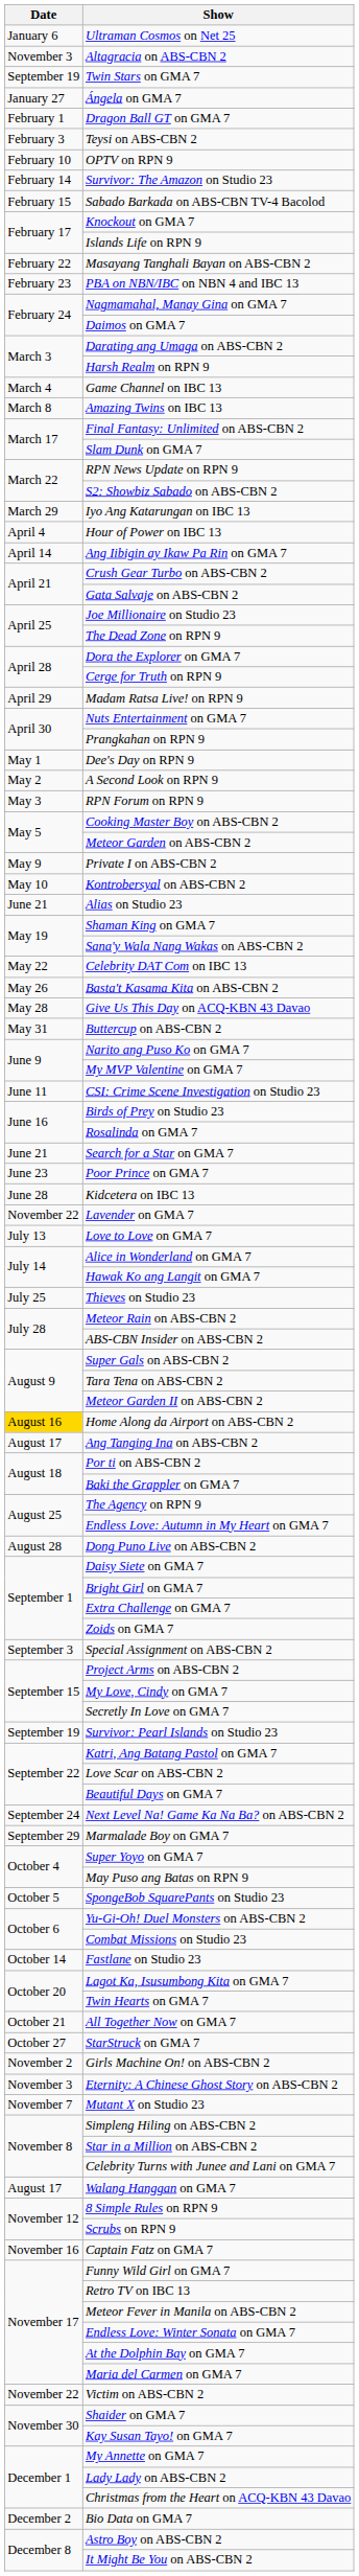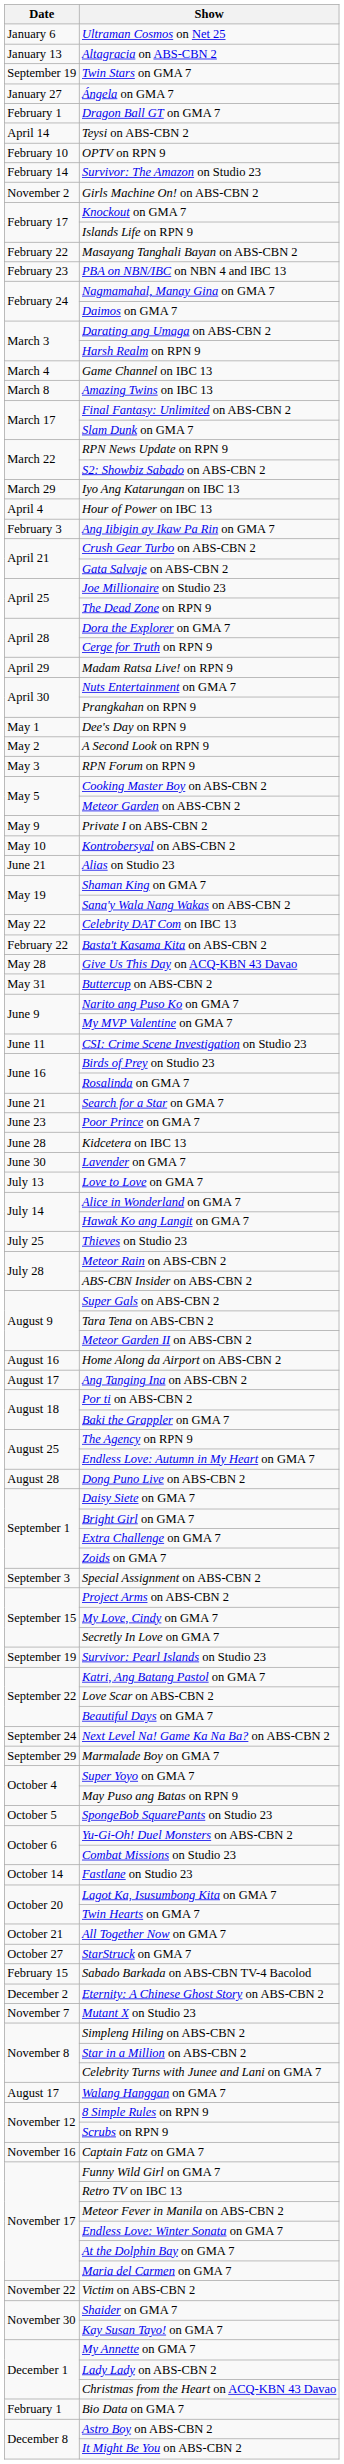 <table class="wikitable">
 <tr>
 <th>Date</th>
 <th>Show</th>
 </tr>
 <tr>
 <td>January 6</td>
 <td><em><a href='#'>Ultraman Cosmos</a></em> on <a href='#'>Net 25</a></td>
 </tr>
 <tr>
-<td>November 3</td>
+<td>January 13</td>
 <td><em><a href='#'>Altagracia</a></em> on <a href='#'>ABS-CBN 2</a></td>
 </tr>
 <tr>
 <td>September 19</td>
 <td><em><a href='#'>Twin Stars</a></em> on GMA 7</td>
 </tr>
 <tr>
 <td>January 27</td>
 <td><em><a href='#'>Ángela</a></em> on GMA 7</td>
 </tr>
 <tr>
 <td>February 1</td>
 <td><em><a href='#'>Dragon Ball GT</a></em> on GMA 7</td>
 </tr>
 <tr>
-<td>February 3</td>
+<td>April 14</td>
 <td><em>Teysi</em> on ABS-CBN 2</td>
 </tr>
 <tr>
 <td>February 10</td>
 <td><em>OPTV</em> on RPN 9</td>
 </tr>
 <tr>
 <td>February 14</td>
 <td><em><a href='#'>Survivor: The Amazon</a></em> on Studio 23</td>
 </tr>
 <tr>
-<td>February 15</td>
-<td><em>Sabado Barkada</em> on ABS-CBN TV-4 Bacolod</td>
+<td>November 2</td>
+<td><em>Girls Machine On!</em> on ABS-CBN 2</td>
 </tr>
 <tr>
 <td rowspan="2">February 17</td>
 <td><em><a href='#'>Knockout</a></em> on GMA 7</td>
 </tr>
 <tr>
 <td><em>Islands Life</em> on RPN 9</td>
 </tr>
 <tr>
 <td>February 22</td>
 <td><em>Masayang Tanghali Bayan</em> on ABS-CBN 2</td>
 </tr>
 <tr>
 <td>February 23</td>
 <td><em><a href='#'>PBA on NBN/IBC</a></em> on NBN 4 and IBC 13</td>
 </tr>
 <tr>
 <td rowspan="2">February 24</td>
 <td><em><a href='#'>Nagmamahal, Manay Gina</a></em> on GMA 7</td>
 </tr>
 <tr>
 <td><em><a href='#'>Daimos</a></em> on GMA 7</td>
 </tr>
 <tr>
 <td rowspan="2">March 3</td>
 <td><em><a href='#'>Darating ang Umaga</a></em> on ABS-CBN 2</td>
 </tr>
 <tr>
 <td><em><a href='#'>Harsh Realm</a></em> on RPN 9</td>
 </tr>
 <tr>
 <td>March 4</td>
 <td><em>Game Channel</em> on IBC 13</td>
 </tr>
 <tr>
 <td>March 8</td>
 <td><em><a href='#'>Amazing Twins</a></em> on IBC 13</td>
 </tr>
 <tr>
 <td rowspan="2">March 17</td>
 <td><em><a href='#'>Final Fantasy: Unlimited</a></em> on ABS-CBN 2</td>
 </tr>
 <tr>
 <td><em><a href='#'>Slam Dunk</a></em> on GMA 7</td>
 </tr>
 <tr>
 <td rowspan="2">March 22</td>
 <td><em>RPN News Update</em> on RPN 9</td>
 </tr>
 <tr>
 <td><em><a href='#'>S2: Showbiz Sabado</a></em> on ABS-CBN 2</td>
 </tr>
 <tr>
 <td>March 29</td>
 <td><em>Iyo Ang Katarungan</em> on IBC 13</td>
 </tr>
 <tr>
 <td>April 4</td>
 <td><em>Hour of Power</em> on IBC 13</td>
 </tr>
 <tr>
-<td>April 14</td>
+<td>February 3</td>
 <td><em><a href='#'>Ang Iibigin ay Ikaw Pa Rin</a></em> on GMA 7</td>
 </tr>
 <tr>
 <td rowspan="2">April 21</td>
 <td><em><a href='#'>Crush Gear Turbo</a></em> on ABS-CBN 2</td>
 </tr>
 <tr>
 <td><em><a href='#'>Gata Salvaje</a></em> on ABS-CBN 2</td>
 </tr>
 <tr>
 <td rowspan="2">April 25</td>
 <td><em><a href='#'>Joe Millionaire</a></em> on Studio 23</td>
 </tr>
 <tr>
 <td><em><a href='#'>The Dead Zone</a></em> on RPN 9</td>
 </tr>
 <tr>
 <td rowspan="2">April 28</td>
 <td><em><a href='#'>Dora the Explorer</a></em> on GMA 7</td>
 </tr>
 <tr>
 <td><em><a href='#'>Cerge for Truth</a></em> on RPN 9</td>
 </tr>
 <tr>
 <td>April 29</td>
 <td><em>Madam Ratsa Live!</em> on RPN 9</td>
 </tr>
 <tr>
 <td rowspan="2">April 30</td>
 <td><em><a href='#'>Nuts Entertainment</a></em> on GMA 7</td>
 </tr>
 <tr>
 <td><em>Prangkahan</em> on RPN 9</td>
 </tr>
 <tr>
 <td>May 1</td>
 <td><em>Dee's Day</em> on RPN 9</td>
 </tr>
 <tr>
 <td>May 2</td>
 <td><em>A Second Look</em> on RPN 9</td>
 </tr>
 <tr>
 <td>May 3</td>
 <td><em>RPN Forum</em> on RPN 9</td>
 </tr>
 <tr>
 <td rowspan="2">May 5</td>
 <td><em><a href='#'>Cooking Master Boy</a></em> on ABS-CBN 2</td>
 </tr>
 <tr>
 <td><em><a href='#'>Meteor Garden</a></em> on ABS-CBN 2</td>
 </tr>
 <tr>
 <td>May 9</td>
 <td><em>Private I</em> on ABS-CBN 2</td>
 </tr>
 <tr>
 <td>May 10</td>
 <td><em><a href='#'>Kontrobersyal</a></em> on ABS-CBN 2</td>
 </tr>
 <tr>
 <td>June 21</td>
 <td><em><a href='#'>Alias</a></em> on Studio 23</td>
 </tr>
 <tr>
 <td rowspan="2">May 19</td>
 <td><em><a href='#'>Shaman King</a></em> on GMA 7</td>
 </tr>
 <tr>
 <td><em><a href='#'>Sana'y Wala Nang Wakas</a></em> on ABS-CBN 2</td>
 </tr>
 <tr>
 <td>May 22</td>
 <td><em><a href='#'>Celebrity DAT Com</a></em> on IBC 13</td>
 </tr>
 <tr>
-<td>May 26</td>
+<td>February 22</td>
 <td><em><a href='#'>Basta't Kasama Kita</a></em> on ABS-CBN 2</td>
 </tr>
 <tr>
 <td>May 28</td>
 <td><em><a href='#'>Give Us This Day</a></em> on <a href='#'>ACQ-KBN 43 Davao</a></td>
 </tr>
 <tr>
 <td>May 31</td>
 <td><em><a href='#'>Buttercup</a></em> on ABS-CBN 2</td>
 </tr>
 <tr>
 <td rowspan="2">June 9</td>
 <td><em><a href='#'>Narito ang Puso Ko</a></em> on GMA 7</td>
 </tr>
 <tr>
 <td><em><a href='#'>My MVP Valentine</a></em> on GMA 7</td>
 </tr>
 <tr>
 <td>June 11</td>
 <td><em><a href='#'>CSI: Crime Scene Investigation</a></em> on Studio 23</td>
 </tr>
 <tr>
 <td rowspan="2">June 16</td>
 <td><em><a href='#'>Birds of Prey</a></em> on Studio 23</td>
 </tr>
 <tr>
 <td><em><a href='#'>Rosalinda</a></em> on GMA 7</td>
 </tr>
 <tr>
 <td>June 21</td>
 <td><em><a href='#'>Search for a Star</a></em> on GMA 7</td>
 </tr>
 <tr>
 <td>June 23</td>
 <td><em><a href='#'>Poor Prince</a></em> on GMA 7</td>
 </tr>
 <tr>
 <td>June 28</td>
 <td><em>Kidcetera</em> on IBC 13</td>
 </tr>
 <tr>
-<td>November 22</td>
+<td>June 30</td>
 <td><em><a href='#'>Lavender</a></em> on GMA 7</td>
 </tr>
 <tr>
 <td>July 13</td>
 <td><em><a href='#'>Love to Love</a></em> on GMA 7</td>
 </tr>
 <tr>
 <td rowspan="2">July 14</td>
 <td><em><a href='#'>Alice in Wonderland</a></em> on GMA 7</td>
 </tr>
 <tr>
 <td><em><a href='#'>Hawak Ko ang Langit</a></em> on GMA 7</td>
 </tr>
 <tr>
 <td>July 25</td>
 <td><em><a href='#'>Thieves</a></em> on Studio 23</td>
 </tr>
 <tr>
 <td rowspan="2">July 28</td>
 <td><em><a href='#'>Meteor Rain</a></em> on ABS-CBN 2</td>
 </tr>
 <tr>
 <td><em>ABS-CBN Insider</em> on ABS-CBN 2</td>
 </tr>
 <tr>
 <td rowspan="3">August 9</td>
 <td><em><a href='#'>Super Gals</a></em> on ABS-CBN 2</td>
 </tr>
 <tr>
 <td><em>Tara Tena</em> on ABS-CBN 2</td>
 </tr>
 <tr>
 <td><em><a href='#'>Meteor Garden II</a></em> on ABS-CBN 2</td>
 </tr>
 <tr>
-<td style="background: gold;">August 16</td>
+<td>August 16</td>
 <td><em>Home Along da Airport</em> on ABS-CBN 2</td>
 </tr>
 <tr>
 <td>August 17</td>
 <td><em><a href='#'>Ang Tanging Ina</a></em> on ABS-CBN 2</td>
 </tr>
 <tr>
 <td rowspan="2">August 18</td>
 <td><em><a href='#'>Por ti</a></em> on ABS-CBN 2</td>
 </tr>
 <tr>
 <td><em><a href='#'>Baki the Grappler</a></em> on GMA 7</td>
 </tr>
 <tr>
 <td rowspan="2">August 25</td>
 <td><em><a href='#'>The Agency</a></em> on RPN 9</td>
 </tr>
 <tr>
 <td><em><a href='#'>Endless Love: Autumn in My Heart</a></em> on GMA 7</td>
 </tr>
 <tr>
 <td>August 28</td>
 <td><em><a href='#'>Dong Puno Live</a></em> on ABS-CBN 2</td>
 </tr>
 <tr>
 <td rowspan="4">September 1</td>
 <td><em><a href='#'>Daisy Siete</a></em> on GMA 7</td>
 </tr>
 <tr>
 <td><em><a href='#'>Bright Girl</a></em> on GMA 7</td>
 </tr>
 <tr>
 <td><em><a href='#'>Extra Challenge</a></em> on GMA 7</td>
 </tr>
 <tr>
 <td><em><a href='#'>Zoids</a></em> on GMA 7</td>
 </tr>
 <tr>
 <td>September 3</td>
 <td><em>Special Assignment</em> on ABS-CBN 2</td>
 </tr>
 <tr>
 <td rowspan="3">September 15</td>
 <td><em><a href='#'>Project Arms</a></em> on ABS-CBN  2</td>
 </tr>
 <tr>
 <td><em><a href='#'>My Love, Cindy</a></em> on GMA 7</td>
 </tr>
 <tr>
 <td><em>Secretly In Love</em> on GMA 7</td>
 </tr>
 <tr>
 <td>September 19</td>
 <td><em><a href='#'>Survivor: Pearl Islands</a></em> on Studio 23</td>
 </tr>
 <tr>
 <td rowspan="3">September 22</td>
 <td><em><a href='#'>Katri, Ang Batang Pastol</a></em> on GMA 7</td>
 </tr>
 <tr>
 <td><em>Love Scar</em> on ABS-CBN 2</td>
 </tr>
 <tr>
 <td><em><a href='#'>Beautiful Days</a></em> on GMA 7</td>
 </tr>
 <tr>
 <td>September 24</td>
 <td><em><a href='#'>Next Level Na! Game Ka Na Ba?</a></em> on ABS-CBN 2</td>
 </tr>
 <tr>
 <td>September 29</td>
 <td><em>Marmalade Boy</em> on GMA 7</td>
 </tr>
 <tr>
 <td rowspan="2">October 4</td>
 <td><em><a href='#'>Super Yoyo</a></em> on GMA 7</td>
 </tr>
 <tr>
 <td><em>May Puso ang Batas</em> on RPN 9</td>
 </tr>
 <tr>
 <td>October 5</td>
 <td><em><a href='#'>SpongeBob SquarePants</a></em> on Studio 23</td>
 </tr>
 <tr>
 <td rowspan="2">October 6</td>
 <td><em><a href='#'>Yu-Gi-Oh! Duel Monsters</a></em> on ABS-CBN 2</td>
 </tr>
 <tr>
 <td><em><a href='#'>Combat Missions</a></em> on Studio 23</td>
 </tr>
 <tr>
 <td>October 14</td>
 <td><em><a href='#'>Fastlane</a></em> on Studio 23</td>
 </tr>
 <tr>
 <td rowspan="2">October 20</td>
 <td><em><a href='#'>Lagot Ka, Isusumbong Kita</a></em> on GMA 7</td>
 </tr>
 <tr>
 <td><em><a href='#'>Twin Hearts</a></em> on GMA 7</td>
 </tr>
 <tr>
 <td>October 21</td>
 <td><em><a href='#'>All Together Now</a></em> on GMA 7</td>
 </tr>
 <tr>
 <td>October 27</td>
 <td><em><a href='#'>StarStruck</a></em> on GMA 7</td>
 </tr>
 <tr>
-<td>November 2</td>
-<td><em>Girls Machine On!</em> on ABS-CBN 2</td>
+<td>February 15</td>
+<td><em>Sabado Barkada</em> on ABS-CBN TV-4 Bacolod</td>
 </tr>
 <tr>
-<td>November 3</td>
+<td>December 2</td>
 <td><em><a href='#'>Eternity: A Chinese Ghost Story</a></em> on ABS-CBN 2</td>
 </tr>
 <tr>
 <td>November 7</td>
 <td><em><a href='#'>Mutant X</a></em> on Studio 23</td>
 </tr>
 <tr>
 <td rowspan="3">November 8</td>
 <td><em>Simpleng Hiling</em> on ABS-CBN 2</td>
 </tr>
 <tr>
 <td><em><a href='#'>Star in a Million</a></em> on ABS-CBN 2</td>
 </tr>
 <tr>
 <td><em>Celebrity Turns with Junee and Lani</em> on GMA 7</td>
 </tr>
 <tr>
 <td>August 17</td>
 <td><em><a href='#'>Walang Hanggan</a></em> on GMA 7</td>
 </tr>
 <tr>
 <td rowspan="2">November 12</td>
 <td><em><a href='#'>8 Simple Rules</a></em> on RPN 9</td>
 </tr>
 <tr>
 <td><em><a href='#'>Scrubs</a></em> on RPN 9</td>
 </tr>
 <tr>
 <td>November 16</td>
 <td><em>Captain Fatz</em> on GMA 7</td>
 </tr>
 <tr>
 <td rowspan="6">November 17</td>
 <td><em>Funny Wild Girl</em> on GMA 7</td>
 </tr>
 <tr>
 <td><em>Retro TV</em> on IBC 13</td>
 </tr>
 <tr>
 <td><em>Meteor Fever in Manila</em> on ABS-CBN 2</td>
 </tr>
 <tr>
 <td><em><a href='#'>Endless Love: Winter Sonata</a></em> on GMA 7</td>
 </tr>
 <tr>
 <td><em><a href='#'>At the Dolphin Bay</a></em> on GMA 7</td>
 </tr>
 <tr>
 <td><em><a href='#'>Maria del Carmen</a></em> on GMA 7</td>
 </tr>
 <tr>
 <td>November 22</td>
 <td><em>Victim</em> on ABS-CBN 2</td>
 </tr>
 <tr>
 <td rowspan="2">November 30</td>
 <td><em><a href='#'>Shaider</a></em> on GMA 7</td>
 </tr>
 <tr>
 <td><em><a href='#'>Kay Susan Tayo!</a></em> on GMA 7</td>
 </tr>
 <tr>
 <td rowspan="3">December 1</td>
 <td><em><a href='#'>My Annette</a></em> on GMA 7</td>
 </tr>
 <tr>
 <td><em><a href='#'>Lady Lady</a></em> on ABS-CBN 2</td>
 </tr>
 <tr>
 <td><em>Christmas from the Heart</em> on <a href='#'>ACQ-KBN 43 Davao</a></td>
 </tr>
 <tr>
-<td>December 2</td>
+<td>February 1</td>
 <td><em>Bio Data</em> on GMA 7</td>
 </tr>
 <tr>
 <td rowspan="2">December 8</td>
 <td><em><a href='#'>Astro Boy</a></em> on ABS-CBN 2</td>
 </tr>
 <tr>
 <td><em><a href='#'>It Might Be You</a></em> on ABS-CBN 2</td>
 </tr>
 </table>
